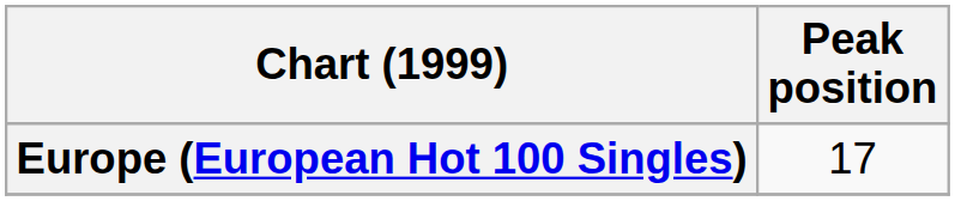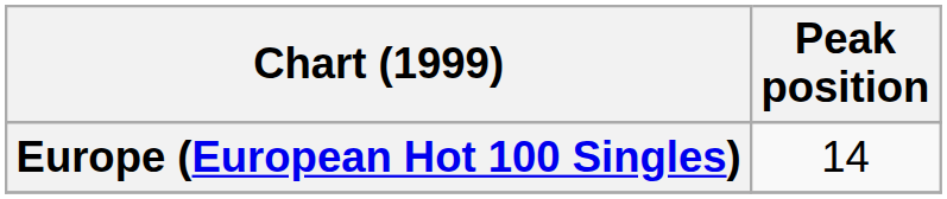 <table class="wikitable sortable plainrowheaders" style="text-align:center">
 <tr>
 <th scope="col">Chart (1999)</th>
 <th scope="col">Peak<br>position</th>
 </tr>
 <tr>
 </tr>
 <tr>
 <th scope="row">Europe (<a href='#'>European Hot 100 Singles</a>)</th>
-<td>17</td>
+<td>14</td>
 </tr>
 <tr>
 </tr>
 </table>
